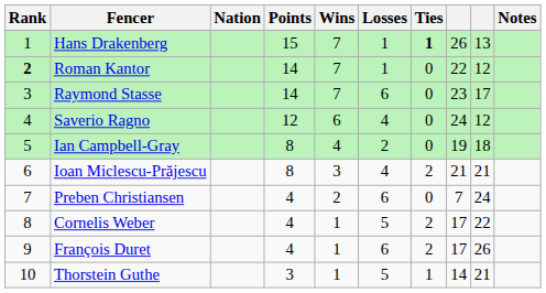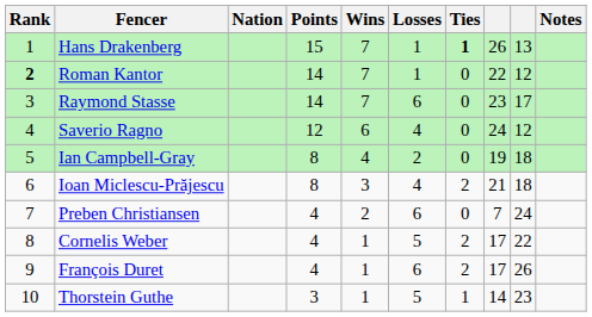 <table class="wikitable sortable" style="text-align: center;">
 <tr>
 <th>Rank</th>
 <th>Fencer</th>
 <th>Nation</th>
 <th>Points</th>
 <th>Wins</th>
 <th>Losses</th>
 <th>Ties</th>
 <th></th>
 <th></th>
 <th>Notes</th>
 </tr>
 <tr style="background:#bbf3bb;">
 <td>1</td>
 <td align=left><a href='#'>Hans Drakenberg</a></td>
 <td align=left></td>
 <td>15</td>
 <td>7</td>
 <td>1</td>
 <td><strong>1</strong></td>
 <td>26</td>
 <td>13</td>
 <td></td>
 </tr>
 <tr style="background:#bbf3bb;">
 <td><strong>2</strong></td>
 <td align=left><a href='#'>Roman Kantor</a></td>
 <td align=left></td>
 <td>14</td>
 <td>7</td>
 <td>1</td>
 <td>0</td>
 <td>22</td>
 <td>12</td>
 <td></td>
 </tr>
 <tr style="background:#bbf3bb;">
 <td>3</td>
 <td align=left><a href='#'>Raymond Stasse</a></td>
 <td align=left></td>
 <td>14</td>
 <td>7</td>
 <td>6</td>
 <td>0</td>
 <td>23</td>
 <td>17</td>
 <td></td>
 </tr>
 <tr style="background:#bbf3bb;">
 <td>4</td>
 <td align=left><a href='#'>Saverio Ragno</a></td>
 <td align=left></td>
 <td>12</td>
 <td>6</td>
 <td>4</td>
 <td>0</td>
 <td>24</td>
 <td>12</td>
 <td></td>
 </tr>
 <tr style="background:#bbf3bb;">
 <td>5</td>
 <td align=left><a href='#'>Ian Campbell-Gray</a></td>
 <td align=left></td>
 <td>8</td>
 <td>4</td>
 <td>2</td>
 <td>0</td>
 <td>19</td>
 <td>18</td>
 <td></td>
 </tr>
 <tr>
 <td>6</td>
 <td align=left><a href='#'>Ioan Miclescu-Prăjescu</a></td>
 <td align=left></td>
 <td>8</td>
 <td>3</td>
 <td>4</td>
 <td>2</td>
 <td>21</td>
-<td>21</td>
+<td>18</td>
 <td></td>
 </tr>
 <tr>
 <td>7</td>
 <td align=left><a href='#'>Preben Christiansen</a></td>
 <td align=left></td>
 <td>4</td>
 <td>2</td>
 <td>6</td>
 <td>0</td>
 <td>7</td>
 <td>24</td>
 <td></td>
 </tr>
 <tr>
 <td>8</td>
 <td align=left><a href='#'>Cornelis Weber</a></td>
 <td align=left></td>
 <td>4</td>
 <td>1</td>
 <td>5</td>
 <td>2</td>
 <td>17</td>
 <td>22</td>
 <td></td>
 </tr>
 <tr>
 <td>9</td>
 <td align=left><a href='#'>François Duret</a></td>
 <td align=left></td>
 <td>4</td>
 <td>1</td>
 <td>6</td>
 <td>2</td>
 <td>17</td>
 <td>26</td>
 <td></td>
 </tr>
 <tr>
 <td>10</td>
 <td align=left><a href='#'>Thorstein Guthe</a></td>
 <td align=left></td>
 <td>3</td>
 <td>1</td>
 <td>5</td>
 <td>1</td>
 <td>14</td>
-<td>21</td>
+<td>23</td>
 <td></td>
 </tr>
 </table>
